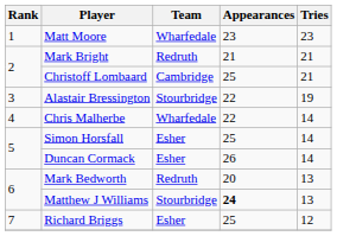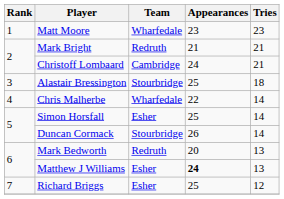 <table class="wikitable">
 <tr>
 <th>Rank</th>
 <th>Player</th>
 <th>Team</th>
 <th>Appearances</th>
 <th>Tries</th>
 </tr>
 <tr>
 <td>1</td>
 <td> <a href='#'>Matt Moore</a></td>
 <td><a href='#'>Wharfedale</a></td>
 <td>23</td>
 <td>23</td>
 </tr>
 <tr>
 <td rowspan=2>2</td>
 <td> <a href='#'>Mark Bright</a></td>
 <td><a href='#'>Redruth</a></td>
 <td>21</td>
 <td>21</td>
 </tr>
 <tr>
 <td> <a href='#'>Christoff Lombaard</a></td>
 <td><a href='#'>Cambridge</a></td>
-<td>25</td>
+<td>24</td>
 <td>21</td>
 </tr>
 <tr>
 <td>3</td>
 <td> <a href='#'>Alastair Bressington</a></td>
 <td><a href='#'>Stourbridge</a></td>
-<td>22</td>
-<td>19</td>
+<td>25</td>
+<td>18</td>
 </tr>
 <tr>
 <td>4</td>
 <td> <a href='#'>Chris Malherbe</a></td>
 <td><a href='#'>Wharfedale</a></td>
 <td>22</td>
 <td>14</td>
 </tr>
 <tr>
 <td rowspan=2>5</td>
 <td> <a href='#'>Simon Horsfall</a></td>
 <td><a href='#'>Esher</a></td>
 <td>25</td>
 <td>14</td>
 </tr>
 <tr>
 <td> <a href='#'>Duncan Cormack</a></td>
-<td><a href='#'>Esher</a></td>
+<td><a href='#'>Stourbridge</a></td>
 <td>26</td>
 <td>14</td>
 </tr>
 <tr>
 <td rowspan=2>6</td>
 <td> <a href='#'>Mark Bedworth</a></td>
 <td><a href='#'>Redruth</a></td>
 <td>20</td>
 <td>13</td>
 </tr>
 <tr>
 <td> <a href='#'>Matthew J Williams</a></td>
-<td><a href='#'>Stourbridge</a></td>
+<td><a href='#'>Esher</a></td>
 <td><strong>24</strong></td>
 <td>13</td>
 </tr>
 <tr>
 <td>7</td>
 <td> <a href='#'>Richard Briggs</a></td>
 <td><a href='#'>Esher</a></td>
 <td>25</td>
 <td>12</td>
 </tr>
 <tr>
 </tr>
 </table>
